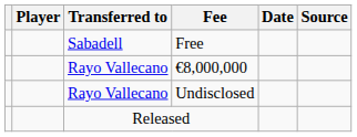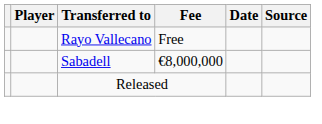 <table class="wikitable plainrowheaders sortable">
 <tr>
 <th></th>
 <th scope="col">Player</th>
 <th>Transferred to</th>
 <th style="width: 65px;">Fee</th>
 <th scope="col">Date</th>
 <th scope="col">Source</th>
 </tr>
 <tr>
 <td align="center"></td>
 <td></td>
-<td> <a href='#'>Sabadell</a></td>
+<td> <a href='#'>Rayo Vallecano</a></td>
 <td>Free</td>
 <td></td>
 <td></td>
 </tr>
 <tr>
 <td align="center"></td>
 <td></td>
-<td> <a href='#'>Rayo Vallecano</a></td>
+<td> <a href='#'>Sabadell</a></td>
 <td>€8,000,000</td>
-<td></td>
-<td></td>
-</tr>
-<tr>
-<td align="center"></td>
-<td></td>
-<td> <a href='#'>Rayo Vallecano</a></td>
-<td>Undisclosed</td>
 <td></td>
 <td></td>
 </tr>
 <tr>
 <td align=center></td>
 <td></td>
 <td colspan="2" style="text-align: center;">Released</td>
 <td></td>
 <td></td>
 </tr>
 </table>
